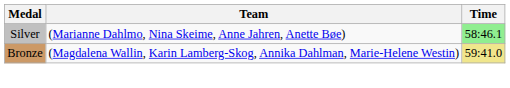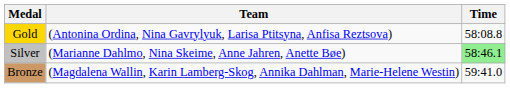 <table class="wikitable">
 <tr>
 <th>Medal</th>
 <th>Team</th>
 <th>Time</th>
+</tr>
+<tr>
+<td style="text-align:center;background-color:gold;">Gold</td>
+<td> (<a href='#'>Antonina Ordina</a>, <a href='#'>Nina Gavrylyuk</a>, <a href='#'>Larisa Ptitsyna</a>, <a href='#'>Anfisa Reztsova</a>)</td>
+<td>58:08.8</td>
 </tr>
 <tr>
 <td style="text-align:center;background-color:silver;">Silver</td>
 <td> (<a href='#'>Marianne Dahlmo</a>, <a href='#'>Nina Skeime</a>, <a href='#'>Anne Jahren</a>, <a href='#'>Anette Bøe</a>)</td>
 <td style="background: lightgreen;">58:46.1</td>
 </tr>
 <tr>
 <td style="text-align:center;background-color:#CC9966;">Bronze</td>
 <td> (<a href='#'>Magdalena Wallin</a>, <a href='#'>Karin Lamberg-Skog</a>, <a href='#'>Annika Dahlman</a>, <a href='#'>Marie-Helene Westin</a>)</td>
-<td style="background: khaki;">59:41.0</td>
+<td>59:41.0</td>
 </tr>
 </table>
